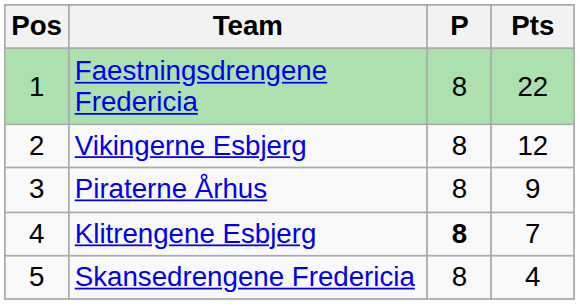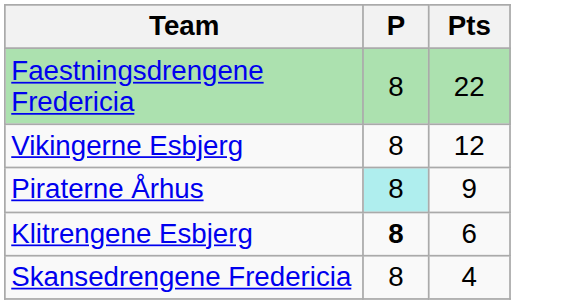 <table class="wikitable" style="font-size: 100%">
 <tr>
-<th width=20>Pos</th>
 <th width=200>Team</th>
 <th width=30>P</th>
 <th width=40>Pts</th>
 </tr>
 <tr align=center style="background:#ACE1AF;">
-<td>1</td>
 <td align="left"><a href='#'>Faestningsdrengene Fredericia</a></td>
 <td>8</td>
 <td>22</td>
 </tr>
 <tr align=center>
-<td>2</td>
 <td align="left"><a href='#'>Vikingerne Esbjerg</a></td>
 <td>8</td>
 <td>12</td>
 </tr>
 <tr align=center>
-<td>3</td>
 <td align="left"><a href='#'>Piraterne Århus</a></td>
-<td>8</td>
+<td style="background: paleturquoise;">8</td>
 <td>9</td>
 </tr>
 <tr align=center>
-<td>4</td>
 <td align="left"><a href='#'>Klitrengene Esbjerg</a></td>
 <td><strong>8</strong></td>
-<td>7</td>
+<td>6</td>
 </tr>
 <tr align=center>
-<td>5</td>
 <td align="left"><a href='#'>Skansedrengene Fredericia</a></td>
 <td>8</td>
 <td>4</td>
 </tr>
 </table>
